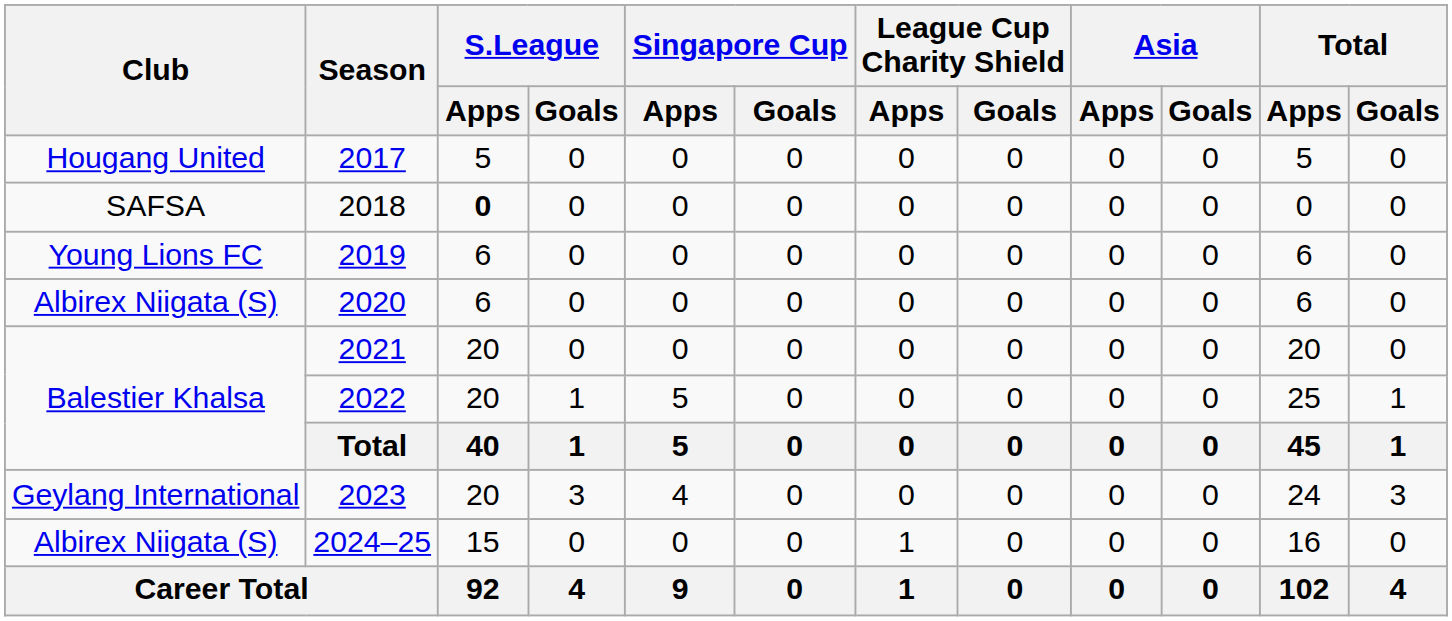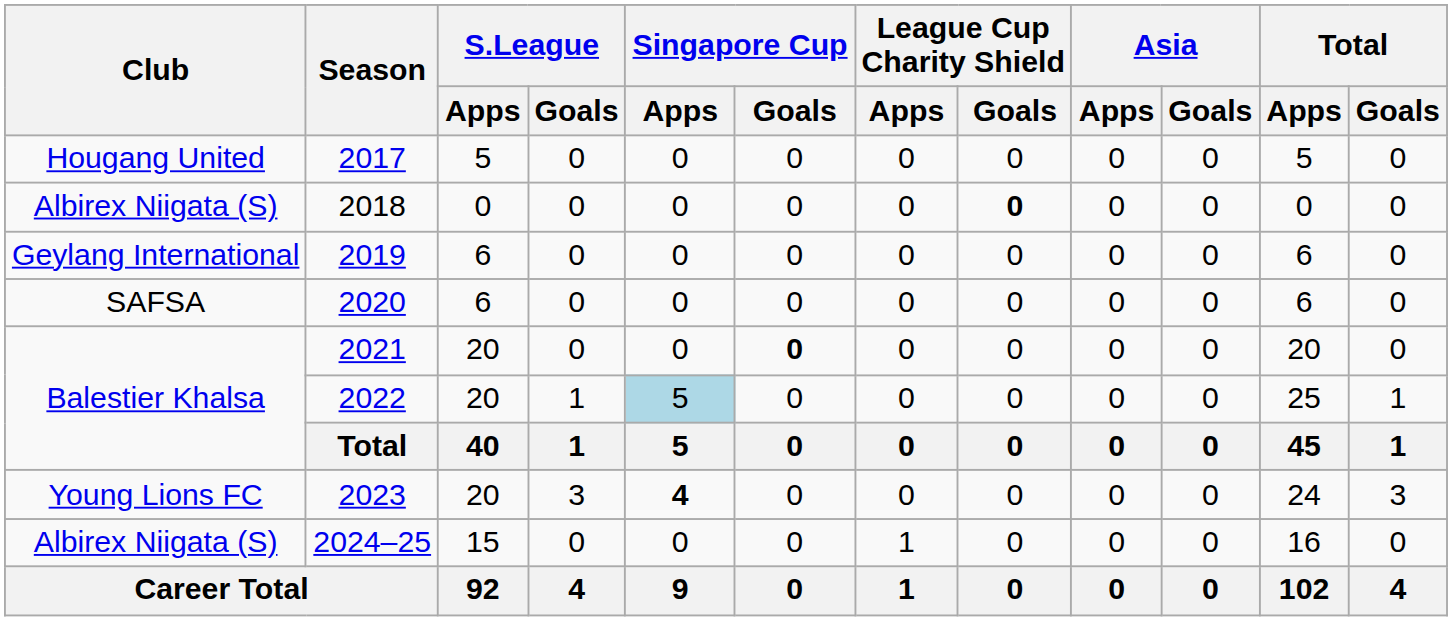 <table class="wikitable" style="text-align:center">
 <tr>
 <th rowspan="2">Club</th>
 <th rowspan="2">Season</th>
 <th colspan="2"><a href='#'>S.League</a></th>
 <th colspan="2"><a href='#'>Singapore Cup</a></th>
 <th colspan="2">League Cup <br> Charity Shield</th>
 <th colspan="2"><a href='#'>Asia</a></th>
 <th colspan="2">Total</th>
 </tr>
 <tr>
 <th>Apps</th>
 <th>Goals</th>
 <th>Apps</th>
 <th>Goals</th>
 <th>Apps</th>
 <th>Goals</th>
 <th>Apps</th>
 <th>Goals</th>
 <th>Apps</th>
 <th>Goals</th>
 </tr>
 <tr>
 <td><a href='#'>Hougang United</a></td>
 <td><a href='#'>2017</a></td>
 <td>5</td>
 <td>0</td>
 <td>0</td>
 <td>0</td>
 <td>0</td>
 <td>0</td>
 <td>0</td>
 <td>0</td>
 <td>5</td>
 <td>0</td>
 </tr>
 <tr>
-<td>SAFSA</td>
+<td><a href='#'>Albirex Niigata (S)</a></td>
 <td>2018</td>
-<td><strong>0</strong></td>
 <td>0</td>
 <td>0</td>
 <td>0</td>
 <td>0</td>
 <td>0</td>
+<td><strong>0</strong></td>
 <td>0</td>
 <td>0</td>
 <td>0</td>
 <td>0</td>
 </tr>
 <tr>
-<td><a href='#'>Young Lions FC</a></td>
+<td><a href='#'>Geylang International</a></td>
 <td><a href='#'>2019</a></td>
 <td>6</td>
 <td>0</td>
 <td>0</td>
 <td>0</td>
 <td>0</td>
 <td>0</td>
 <td>0</td>
 <td>0</td>
 <td>6</td>
 <td>0</td>
 </tr>
 <tr>
-<td><a href='#'>Albirex Niigata (S)</a></td>
+<td>SAFSA</td>
 <td><a href='#'>2020</a></td>
 <td>6</td>
 <td>0</td>
 <td>0</td>
 <td>0</td>
 <td>0</td>
 <td>0</td>
 <td>0</td>
 <td>0</td>
 <td>6</td>
 <td>0</td>
 </tr>
 <tr>
 <td rowspan="3"><a href='#'>Balestier Khalsa</a></td>
 <td><a href='#'>2021</a></td>
 <td>20</td>
 <td>0</td>
 <td>0</td>
-<td>0</td>
+<td><strong>0</strong></td>
 <td>0</td>
 <td>0</td>
 <td>0</td>
 <td>0</td>
 <td>20</td>
 <td>0</td>
 </tr>
 <tr>
 <td><a href='#'>2022</a></td>
 <td>20</td>
 <td>1</td>
-<td>5</td>
+<td style="background: lightblue;">5</td>
 <td>0</td>
 <td>0</td>
 <td>0</td>
 <td>0</td>
 <td>0</td>
 <td>25</td>
 <td>1</td>
 </tr>
 <tr>
 <th>Total</th>
 <th>40</th>
 <th>1</th>
 <th>5</th>
 <th>0</th>
 <th>0</th>
 <th>0</th>
 <th>0</th>
 <th>0</th>
 <th>45</th>
 <th>1</th>
 </tr>
 <tr>
-<td><a href='#'>Geylang International</a></td>
+<td><a href='#'>Young Lions FC</a></td>
 <td><a href='#'>2023</a></td>
 <td>20</td>
 <td>3</td>
-<td>4</td>
+<td><strong>4</strong></td>
 <td>0</td>
 <td>0</td>
 <td>0</td>
 <td>0</td>
 <td>0</td>
 <td>24</td>
 <td>3</td>
 </tr>
 <tr>
 <td><a href='#'>Albirex Niigata (S)</a></td>
 <td><a href='#'>2024–25</a></td>
 <td>15</td>
 <td>0</td>
 <td>0</td>
 <td>0</td>
 <td>1</td>
 <td>0</td>
 <td>0</td>
 <td>0</td>
 <td>16</td>
 <td>0</td>
 </tr>
 <tr>
 <th colspan="2">Career Total</th>
 <th>92</th>
 <th>4</th>
 <th>9</th>
 <th>0</th>
 <th>1</th>
 <th>0</th>
 <th>0</th>
 <th>0</th>
 <th>102</th>
 <th>4</th>
 </tr>
 </table>
